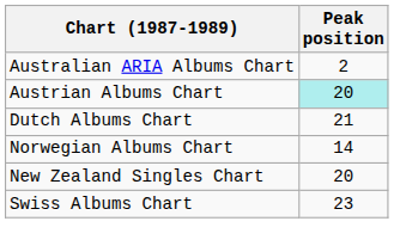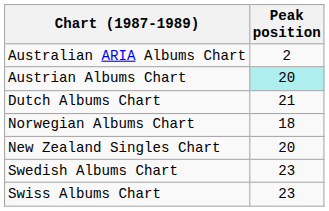 <table class="wikitable sortable">
 <tr>
 <th>Chart (1987-1989)</th>
 <th>Peak<br>position</th>
 </tr>
 <tr>
 <td>Australian <a href='#'>ARIA</a> Albums Chart</td>
 <td align="center">2</td>
 </tr>
 <tr>
 <td>Austrian Albums Chart</td>
 <td align="center" style="background: paleturquoise;">20</td>
 </tr>
 <tr>
 <td>Dutch Albums Chart</td>
 <td align="center">21</td>
 </tr>
 <tr>
 <td>Norwegian Albums Chart</td>
-<td align="center">14</td>
+<td align="center">18</td>
 </tr>
 <tr>
 <td>New Zealand Singles Chart</td>
 <td align="center">20</td>
 </tr>
 <tr>
+<td>Swedish Albums Chart</td>
+<td align="center">23</td>
+</tr>
+<tr>
 <td>Swiss Albums Chart</td>
 <td align="center">23</td>
 </tr>
 </table>
